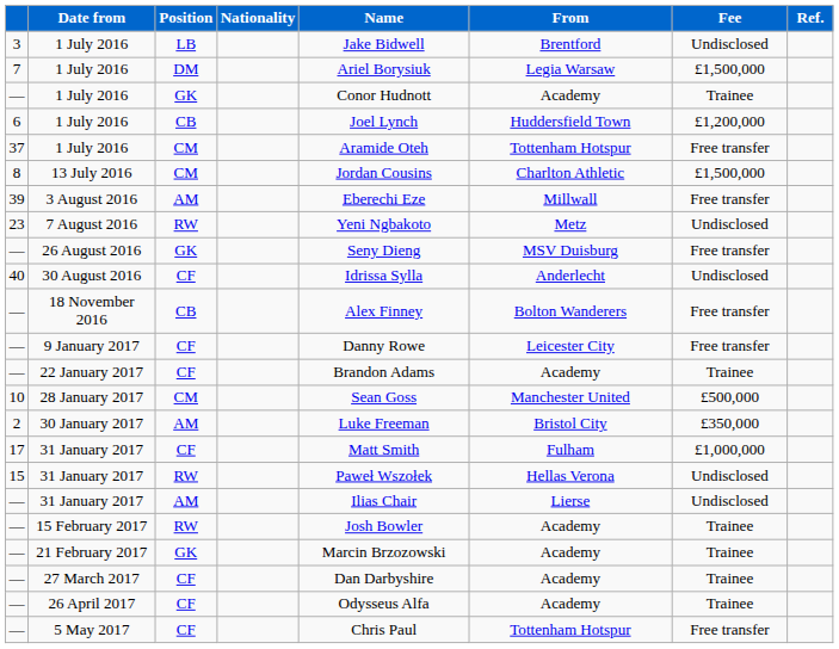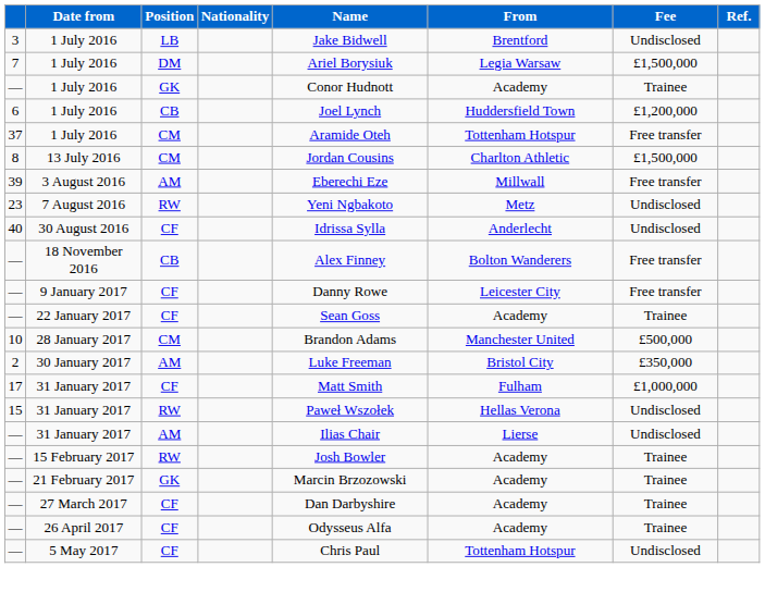 <table class="wikitable"  style="text-align:center; font-size:90%; ">
 <tr>
 <th style="background:#0066CC; color:#FFFFFF; width:10px;"></th>
 <th style="background:#0066CC; color:#FFFFFF; width:110px;">Date from</th>
 <th style="background:#0066CC; color:#FFFFFF; width:50px;">Position</th>
 <th style="background:#0066CC; color:#FFFFFF; width:50px;">Nationality</th>
 <th style="background:#0066CC; color:#FFFFFF; width:150px;">Name</th>
 <th style="background:#0066CC; color:#FFFFFF; width:180px;">From</th>
 <th style="background:#0066CC; color:#FFFFFF; width:100px;">Fee</th>
 <th style="background:#0066CC; color:#FFFFFF; width:35px;">Ref.</th>
 </tr>
 <tr>
 <td>3</td>
 <td>1 July 2016</td>
 <td><a href='#'>LB</a></td>
 <td></td>
 <td><a href='#'>Jake Bidwell</a></td>
 <td><a href='#'>Brentford</a></td>
 <td>Undisclosed</td>
 <td></td>
 </tr>
 <tr>
 <td>7</td>
 <td>1 July 2016</td>
 <td><a href='#'>DM</a></td>
 <td></td>
 <td><a href='#'>Ariel Borysiuk</a></td>
 <td><a href='#'>Legia Warsaw</a></td>
 <td>£1,500,000</td>
 <td></td>
 </tr>
 <tr>
 <td>—</td>
 <td>1 July 2016</td>
 <td><a href='#'>GK</a></td>
 <td></td>
 <td>Conor Hudnott</td>
 <td>Academy</td>
 <td>Trainee</td>
 <td></td>
 </tr>
 <tr>
 <td>6</td>
 <td>1 July 2016</td>
 <td><a href='#'>CB</a></td>
 <td></td>
 <td><a href='#'>Joel Lynch</a></td>
 <td><a href='#'>Huddersfield Town</a></td>
 <td>£1,200,000</td>
 <td></td>
 </tr>
 <tr>
 <td>37</td>
 <td>1 July 2016</td>
 <td><a href='#'>CM</a></td>
 <td></td>
 <td><a href='#'>Aramide Oteh</a></td>
 <td><a href='#'>Tottenham Hotspur</a></td>
 <td>Free transfer</td>
 <td></td>
 </tr>
 <tr>
 <td>8</td>
 <td>13 July 2016</td>
 <td><a href='#'>CM</a></td>
 <td></td>
 <td><a href='#'>Jordan Cousins</a></td>
 <td><a href='#'>Charlton Athletic</a></td>
 <td>£1,500,000</td>
 <td></td>
 </tr>
 <tr>
 <td>39</td>
 <td>3 August 2016</td>
 <td><a href='#'>AM</a></td>
 <td></td>
 <td><a href='#'>Eberechi Eze</a></td>
 <td><a href='#'>Millwall</a></td>
 <td>Free transfer</td>
 <td></td>
 </tr>
 <tr>
 <td>23</td>
 <td>7 August 2016</td>
 <td><a href='#'>RW</a></td>
 <td></td>
 <td><a href='#'>Yeni Ngbakoto</a></td>
 <td><a href='#'>Metz</a></td>
 <td>Undisclosed</td>
 <td></td>
 </tr>
 <tr>
-<td>—</td>
-<td>26 August 2016</td>
-<td><a href='#'>GK</a></td>
-<td></td>
-<td><a href='#'>Seny Dieng</a></td>
-<td><a href='#'>MSV Duisburg</a></td>
-<td>Free transfer</td>
-<td></td>
-</tr>
-<tr>
 <td>40</td>
 <td>30 August 2016</td>
 <td><a href='#'>CF</a></td>
 <td></td>
 <td><a href='#'>Idrissa Sylla</a></td>
 <td><a href='#'>Anderlecht</a></td>
 <td>Undisclosed</td>
 <td></td>
 </tr>
 <tr>
 <td>—</td>
 <td>18 November 2016</td>
 <td><a href='#'>CB</a></td>
 <td></td>
 <td><a href='#'>Alex Finney</a></td>
 <td><a href='#'>Bolton Wanderers</a></td>
 <td>Free transfer</td>
 <td></td>
 </tr>
 <tr>
 <td>—</td>
 <td>9 January 2017</td>
 <td><a href='#'>CF</a></td>
 <td></td>
 <td>Danny Rowe</td>
 <td><a href='#'>Leicester City</a></td>
 <td>Free transfer</td>
 <td></td>
 </tr>
 <tr>
 <td>—</td>
 <td>22 January 2017</td>
 <td><a href='#'>CF</a></td>
 <td></td>
-<td>Brandon Adams</td>
+<td><a href='#'>Sean Goss</a></td>
 <td>Academy</td>
 <td>Trainee</td>
 <td></td>
 </tr>
 <tr>
 <td>10</td>
 <td>28 January 2017</td>
 <td><a href='#'>CM</a></td>
 <td></td>
-<td><a href='#'>Sean Goss</a></td>
+<td>Brandon Adams</td>
 <td><a href='#'>Manchester United</a></td>
 <td>£500,000</td>
 <td></td>
 </tr>
 <tr>
 <td>2</td>
 <td>30 January 2017</td>
 <td><a href='#'>AM</a></td>
 <td></td>
 <td><a href='#'>Luke Freeman</a></td>
 <td><a href='#'>Bristol City</a></td>
 <td>£350,000</td>
 <td></td>
 </tr>
 <tr>
 <td>17</td>
 <td>31 January 2017</td>
 <td><a href='#'>CF</a></td>
 <td></td>
 <td><a href='#'>Matt Smith</a></td>
 <td><a href='#'>Fulham</a></td>
 <td>£1,000,000</td>
 <td></td>
 </tr>
 <tr>
 <td>15</td>
 <td>31 January 2017</td>
 <td><a href='#'>RW</a></td>
 <td></td>
 <td><a href='#'>Paweł Wszołek</a></td>
 <td><a href='#'>Hellas Verona</a></td>
 <td>Undisclosed</td>
 <td></td>
 </tr>
 <tr>
 <td>—</td>
 <td>31 January 2017</td>
 <td><a href='#'>AM</a></td>
 <td></td>
 <td><a href='#'>Ilias Chair</a></td>
 <td><a href='#'>Lierse</a></td>
 <td>Undisclosed</td>
 <td></td>
 </tr>
 <tr>
 <td>—</td>
 <td>15 February 2017</td>
 <td><a href='#'>RW</a></td>
 <td></td>
 <td><a href='#'>Josh Bowler</a></td>
 <td>Academy</td>
 <td>Trainee</td>
 <td></td>
 </tr>
 <tr>
 <td>—</td>
 <td>21 February 2017</td>
 <td><a href='#'>GK</a></td>
 <td></td>
 <td>Marcin Brzozowski</td>
 <td>Academy</td>
 <td>Trainee</td>
 <td></td>
 </tr>
 <tr>
 <td>—</td>
 <td>27 March 2017</td>
 <td><a href='#'>CF</a></td>
 <td></td>
 <td>Dan Darbyshire</td>
 <td>Academy</td>
 <td>Trainee</td>
 <td></td>
 </tr>
 <tr>
 <td>—</td>
 <td>26 April 2017</td>
 <td><a href='#'>CF</a></td>
 <td></td>
 <td>Odysseus Alfa</td>
 <td>Academy</td>
 <td>Trainee</td>
 <td></td>
 </tr>
 <tr>
 <td>—</td>
 <td>5 May 2017</td>
 <td><a href='#'>CF</a></td>
 <td></td>
 <td>Chris Paul</td>
 <td><a href='#'>Tottenham Hotspur</a></td>
-<td>Free transfer</td>
+<td>Undisclosed</td>
 <td></td>
 </tr>
 </table>
